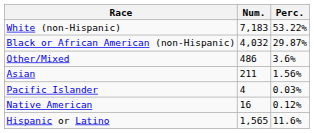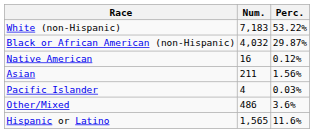 <table class="wikitable">
 <tr>
 <th>Race</th>
 <th>Num.</th>
 <th>Perc.</th>
 </tr>
 <tr>
 <td><a href='#'>White</a> (non-Hispanic)</td>
 <td>7,183</td>
 <td>53.22%</td>
 </tr>
 <tr>
 <td><a href='#'>Black or African American</a> (non-Hispanic)</td>
 <td>4,032</td>
 <td>29.87%</td>
 </tr>
 <tr>
-<td><a href='#'>Other/Mixed</a></td>
-<td>486</td>
-<td>3.6%</td>
+<td><a href='#'>Native American</a></td>
+<td>16</td>
+<td>0.12%</td>
 </tr>
 <tr>
 <td><a href='#'>Asian</a></td>
 <td>211</td>
 <td>1.56%</td>
 </tr>
 <tr>
 <td><a href='#'>Pacific Islander</a></td>
 <td>4</td>
 <td>0.03%</td>
 </tr>
 <tr>
-<td><a href='#'>Native American</a></td>
-<td>16</td>
-<td>0.12%</td>
+<td><a href='#'>Other/Mixed</a></td>
+<td>486</td>
+<td>3.6%</td>
 </tr>
 <tr>
 <td><a href='#'>Hispanic</a> or <a href='#'>Latino</a></td>
 <td>1,565</td>
 <td>11.6%</td>
 </tr>
 </table>
